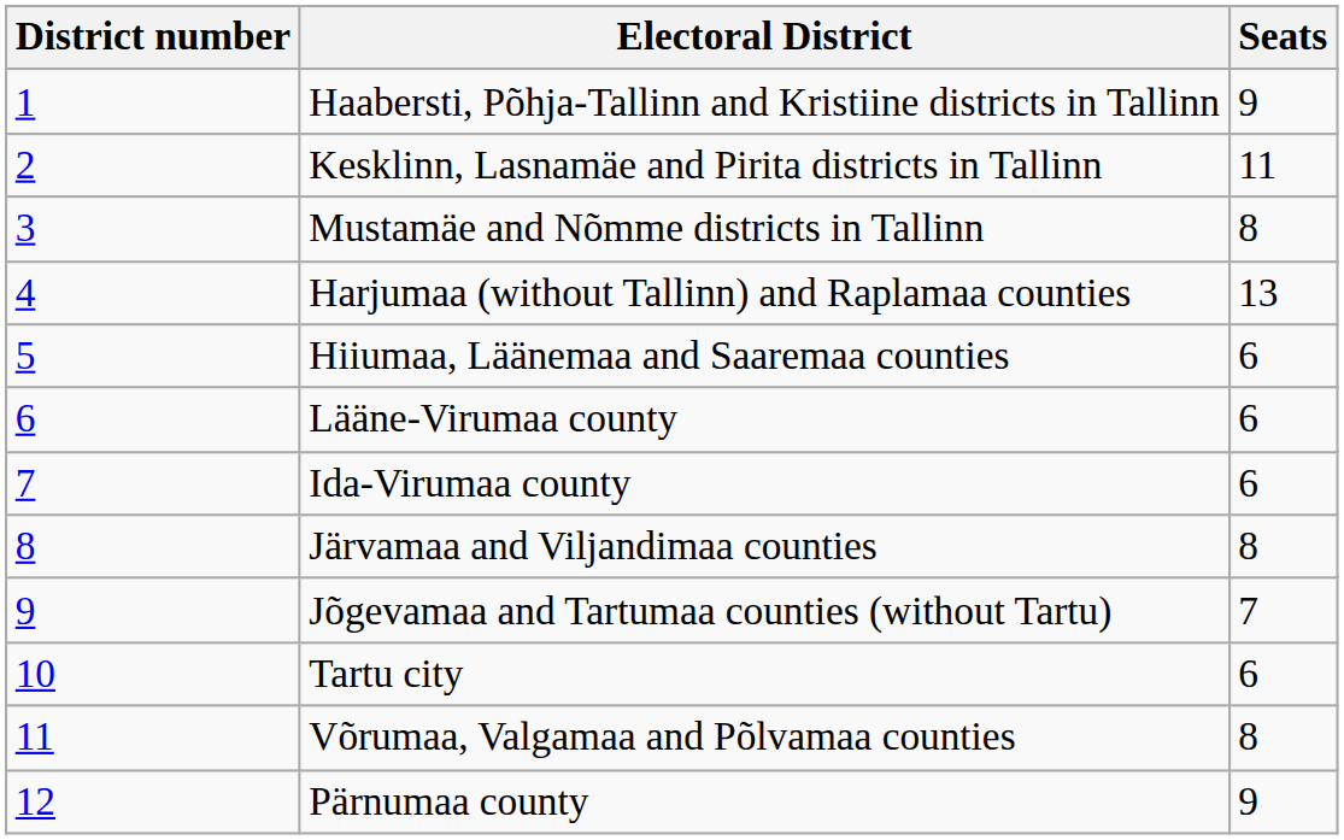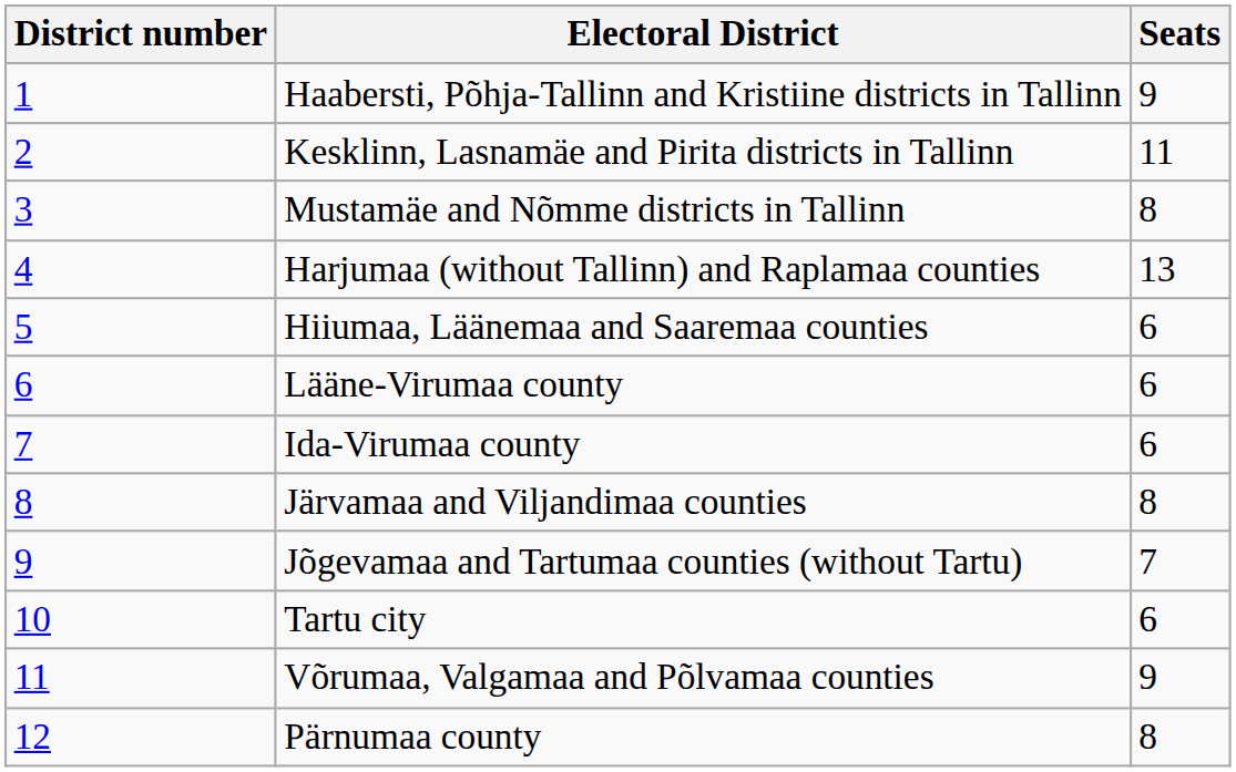 <table class=wikitable>
 <tr>
 <th>District number</th>
 <th>Electoral District</th>
 <th>Seats</th>
 </tr>
 <tr>
 <td><a href='#'>1</a></td>
 <td>Haabersti, Põhja-Tallinn and Kristiine districts in Tallinn</td>
 <td>9</td>
 </tr>
 <tr>
 <td><a href='#'>2</a></td>
 <td>Kesklinn, Lasnamäe and Pirita districts in Tallinn</td>
 <td>11</td>
 </tr>
 <tr>
 <td><a href='#'>3</a></td>
 <td>Mustamäe and Nõmme districts in Tallinn</td>
 <td>8</td>
 </tr>
 <tr>
 <td><a href='#'>4</a></td>
 <td>Harjumaa (without Tallinn) and Raplamaa counties</td>
 <td>13</td>
 </tr>
 <tr>
 <td><a href='#'>5</a></td>
 <td>Hiiumaa, Läänemaa and Saaremaa counties</td>
 <td>6</td>
 </tr>
 <tr>
 <td><a href='#'>6</a></td>
 <td>Lääne-Virumaa county</td>
 <td>6</td>
 </tr>
 <tr>
 <td><a href='#'>7</a></td>
 <td>Ida-Virumaa county</td>
 <td>6</td>
 </tr>
 <tr>
 <td><a href='#'>8</a></td>
 <td>Järvamaa and Viljandimaa counties</td>
 <td>8</td>
 </tr>
 <tr>
 <td><a href='#'>9</a></td>
 <td>Jõgevamaa and Tartumaa counties (without Tartu)</td>
 <td>7</td>
 </tr>
 <tr>
 <td><a href='#'>10</a></td>
 <td>Tartu city</td>
 <td>6</td>
 </tr>
 <tr>
 <td><a href='#'>11</a></td>
 <td>Võrumaa, Valgamaa and Põlvamaa counties</td>
-<td>8</td>
+<td>9</td>
 </tr>
 <tr>
 <td><a href='#'>12</a></td>
 <td>Pärnumaa county</td>
-<td>9</td>
+<td>8</td>
 </tr>
 </table>
